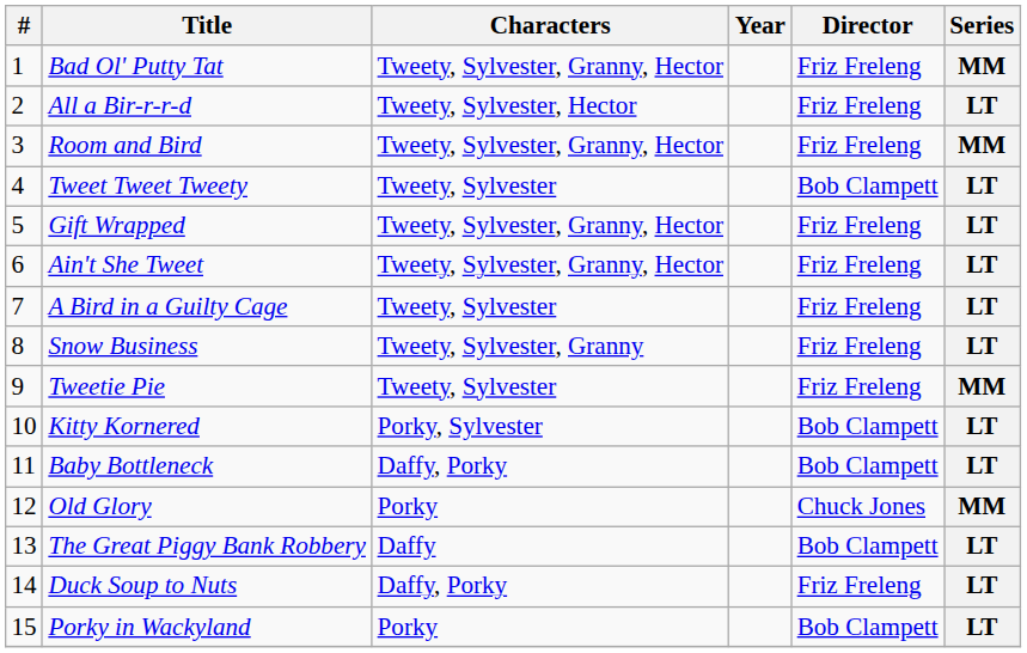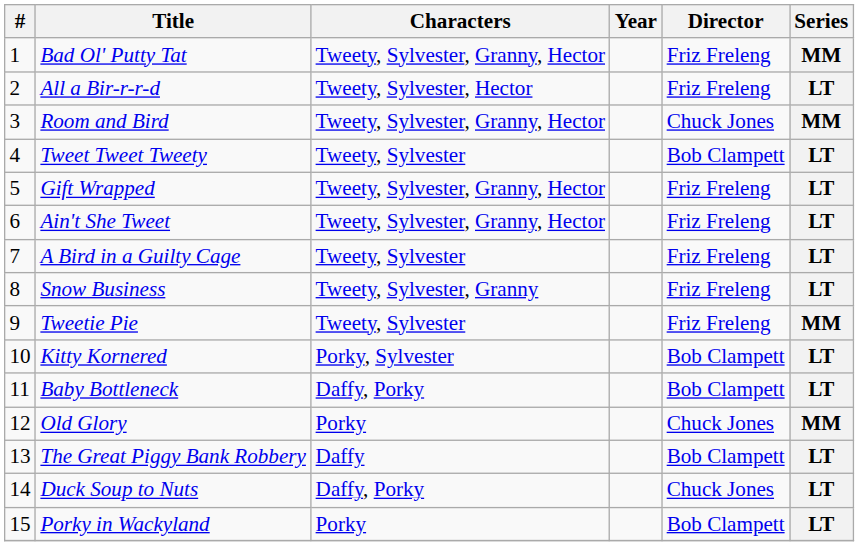 <table class="wikitable sortable">
 <tr>
 <th>#</th>
 <th>Title</th>
 <th>Characters</th>
 <th>Year</th>
 <th>Director</th>
 <th>Series</th>
 </tr>
 <tr>
 <td>1</td>
 <td><em><a href='#'>Bad Ol' Putty Tat</a></em></td>
 <td><a href='#'>Tweety</a>, <a href='#'>Sylvester</a>, <a href='#'>Granny</a>, <a href='#'>Hector</a></td>
 <td></td>
 <td><a href='#'>Friz Freleng</a></td>
 <th>MM</th>
 </tr>
 <tr>
 <td>2</td>
 <td><em><a href='#'>All a Bir-r-r-d</a></em></td>
 <td><a href='#'>Tweety</a>, <a href='#'>Sylvester</a>, <a href='#'>Hector</a></td>
 <td></td>
 <td><a href='#'>Friz Freleng</a></td>
 <th>LT</th>
 </tr>
 <tr>
 <td>3</td>
 <td><em><a href='#'>Room and Bird</a></em></td>
 <td><a href='#'>Tweety</a>, <a href='#'>Sylvester</a>, <a href='#'>Granny</a>, <a href='#'>Hector</a></td>
 <td></td>
-<td><a href='#'>Friz Freleng</a></td>
+<td><a href='#'>Chuck Jones</a></td>
 <th>MM</th>
 </tr>
 <tr>
 <td>4</td>
 <td><em><a href='#'>Tweet Tweet Tweety</a></em></td>
 <td><a href='#'>Tweety</a>, <a href='#'>Sylvester</a></td>
 <td></td>
 <td><a href='#'>Bob Clampett</a></td>
 <th>LT</th>
 </tr>
 <tr>
 <td>5</td>
 <td><em><a href='#'>Gift Wrapped</a></em></td>
 <td><a href='#'>Tweety</a>, <a href='#'>Sylvester</a>, <a href='#'>Granny</a>, <a href='#'>Hector</a></td>
 <td></td>
 <td><a href='#'>Friz Freleng</a></td>
 <th>LT</th>
 </tr>
 <tr>
 <td>6</td>
 <td><em><a href='#'>Ain't She Tweet</a></em></td>
 <td><a href='#'>Tweety</a>, <a href='#'>Sylvester</a>, <a href='#'>Granny</a>, <a href='#'>Hector</a></td>
 <td></td>
 <td><a href='#'>Friz Freleng</a></td>
 <th>LT</th>
 </tr>
 <tr>
 <td>7</td>
 <td><em><a href='#'>A Bird in a Guilty Cage</a></em></td>
 <td><a href='#'>Tweety</a>, <a href='#'>Sylvester</a></td>
 <td></td>
 <td><a href='#'>Friz Freleng</a></td>
 <th>LT</th>
 </tr>
 <tr>
 <td>8</td>
 <td><em><a href='#'>Snow Business</a></em></td>
 <td><a href='#'>Tweety</a>, <a href='#'>Sylvester</a>, <a href='#'>Granny</a></td>
 <td></td>
 <td><a href='#'>Friz Freleng</a></td>
 <th>LT</th>
 </tr>
 <tr>
 <td>9</td>
 <td><em><a href='#'>Tweetie Pie</a></em></td>
 <td><a href='#'>Tweety</a>, <a href='#'>Sylvester</a></td>
 <td></td>
 <td><a href='#'>Friz Freleng</a></td>
 <th>MM</th>
 </tr>
 <tr>
 <td>10</td>
 <td><em><a href='#'>Kitty Kornered</a></em></td>
 <td><a href='#'>Porky</a>, <a href='#'>Sylvester</a></td>
 <td></td>
 <td><a href='#'>Bob Clampett</a></td>
 <th>LT</th>
 </tr>
 <tr>
 <td>11</td>
 <td><em><a href='#'>Baby Bottleneck</a></em></td>
 <td><a href='#'>Daffy</a>, <a href='#'>Porky</a></td>
 <td></td>
 <td><a href='#'>Bob Clampett</a></td>
 <th>LT</th>
 </tr>
 <tr>
 <td>12</td>
 <td><em><a href='#'>Old Glory</a></em></td>
 <td><a href='#'>Porky</a></td>
 <td></td>
 <td><a href='#'>Chuck Jones</a></td>
 <th>MM</th>
 </tr>
 <tr>
 <td>13</td>
 <td><em><a href='#'>The Great Piggy Bank Robbery</a></em></td>
 <td><a href='#'>Daffy</a></td>
 <td></td>
 <td><a href='#'>Bob Clampett</a></td>
 <th>LT</th>
 </tr>
 <tr>
 <td>14</td>
 <td><em><a href='#'>Duck Soup to Nuts</a></em></td>
 <td><a href='#'>Daffy</a>, <a href='#'>Porky</a></td>
 <td></td>
-<td><a href='#'>Friz Freleng</a></td>
+<td><a href='#'>Chuck Jones</a></td>
 <th>LT</th>
 </tr>
 <tr>
 <td>15</td>
 <td><em><a href='#'>Porky in Wackyland</a></em></td>
 <td><a href='#'>Porky</a></td>
 <td></td>
 <td><a href='#'>Bob Clampett</a></td>
 <th>LT</th>
 </tr>
 <tr>
 </tr>
 </table>
